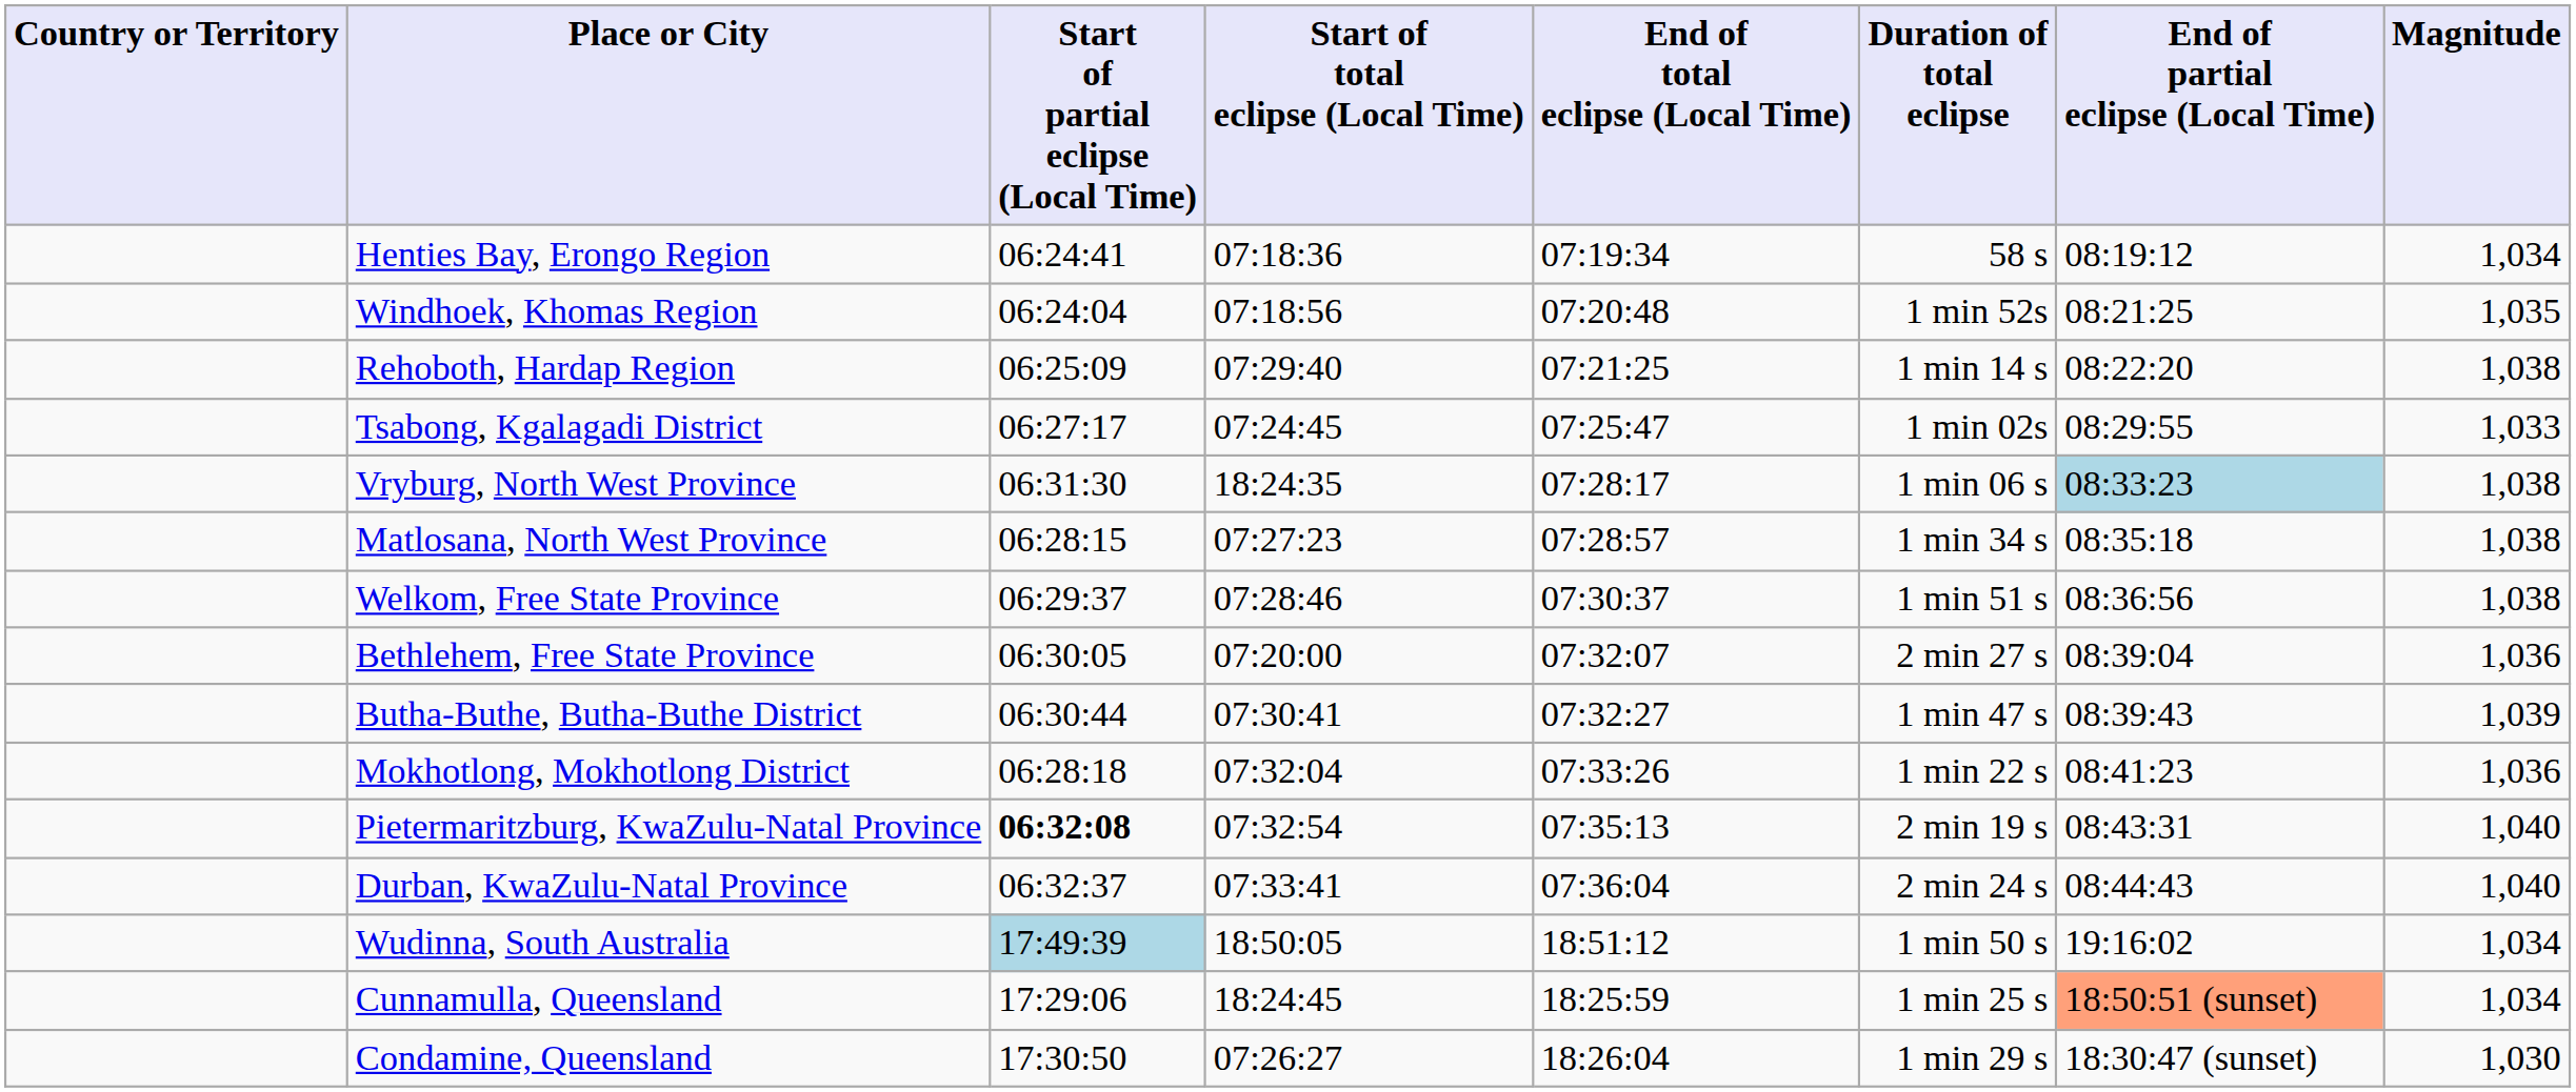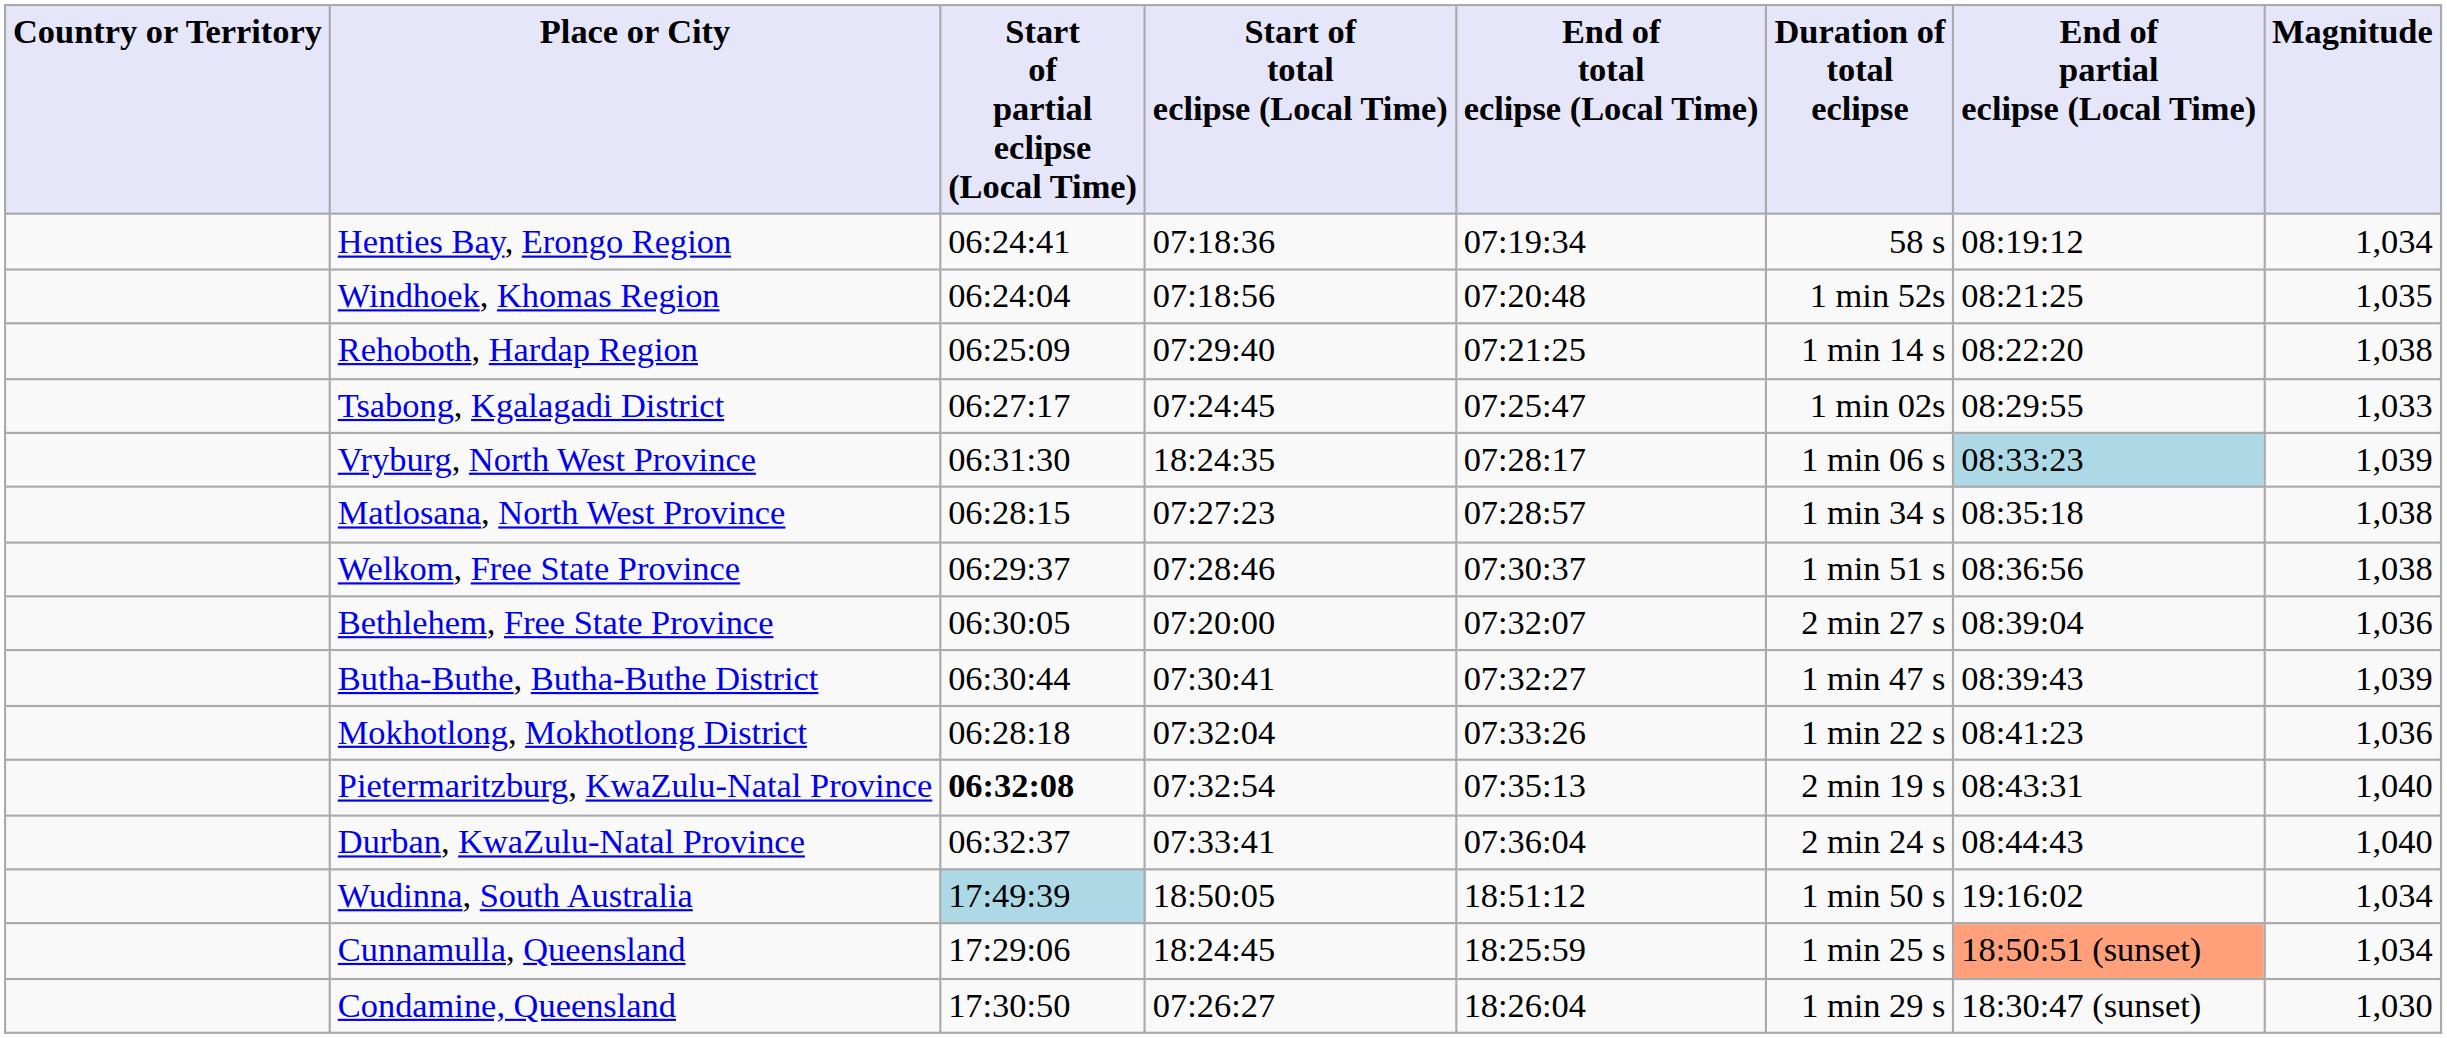 <table class="wikitable">
 <tr>
 <th valign="top" style="background:Lavender; color:Black">Country or Territory</th>
 <th valign="top" style="background:Lavender; color:Black">Place or City</th>
 <th valign="top" style="background:Lavender; color:Black">Start<br>of<br>partial<br>eclipse<br>(Local Time)<br></th>
 <th valign="top" style="background:Lavender; color:Black">Start of<br>total<br>eclipse (Local Time)</th>
 <th valign="top" style="background:Lavender; color:Black">End of<br>total<br>eclipse (Local Time)</th>
 <th valign="top" style="background:Lavender; color:Black">Duration of<br>total<br>eclipse</th>
 <th valign="top" style="background:Lavender; color:Black">End of<br>partial<br>eclipse (Local Time)</th>
 <th valign="top" style="background:Lavender; color:Black">Magnitude</th>
 </tr>
 <tr>
 <td></td>
 <td><a href='#'>Henties Bay</a>, <a href='#'>Erongo Region</a></td>
 <td>06:24:41</td>
 <td>07:18:36</td>
 <td>07:19:34</td>
 <td align="right">58 s</td>
 <td>08:19:12</td>
 <td align="right">1,034</td>
 </tr>
 <tr>
 <td></td>
 <td><a href='#'>Windhoek</a>, <a href='#'>Khomas Region</a></td>
 <td>06:24:04</td>
 <td>07:18:56</td>
 <td>07:20:48</td>
 <td align="right">1 min 52s</td>
 <td>08:21:25</td>
 <td align="right">1,035</td>
 </tr>
 <tr>
 <td></td>
 <td><a href='#'>Rehoboth</a>, <a href='#'>Hardap Region</a></td>
 <td>06:25:09</td>
 <td>07:29:40</td>
 <td>07:21:25</td>
 <td align="right">1 min 14 s</td>
 <td>08:22:20</td>
 <td align="right">1,038</td>
 </tr>
 <tr>
 <td></td>
 <td><a href='#'>Tsabong</a>, <a href='#'>Kgalagadi District</a></td>
 <td>06:27:17</td>
 <td>07:24:45</td>
 <td>07:25:47</td>
 <td align="right">1 min 02s</td>
 <td>08:29:55</td>
 <td align="right">1,033</td>
 </tr>
 <tr>
 <td></td>
 <td><a href='#'>Vryburg</a>, <a href='#'>North West Province</a></td>
 <td>06:31:30</td>
 <td>18:24:35</td>
 <td>07:28:17</td>
 <td align="right">1 min 06 s</td>
 <td style="background: lightblue;">08:33:23</td>
-<td align="right">1,038</td>
+<td align="right">1,039</td>
 </tr>
 <tr>
 <td></td>
 <td><a href='#'> Matlosana</a>, <a href='#'>North West Province</a></td>
 <td>06:28:15</td>
 <td>07:27:23</td>
 <td>07:28:57</td>
 <td align="right">1 min 34 s</td>
 <td>08:35:18</td>
 <td align="right">1,038</td>
 </tr>
 <tr>
 <td></td>
 <td><a href='#'>Welkom</a>, <a href='#'>Free State Province</a></td>
 <td>06:29:37</td>
 <td>07:28:46</td>
 <td>07:30:37</td>
 <td align="right">1 min 51 s</td>
 <td>08:36:56</td>
 <td align="right">1,038</td>
 </tr>
 <tr>
 <td></td>
 <td><a href='#'>Bethlehem</a>, <a href='#'>Free State Province</a></td>
 <td>06:30:05</td>
 <td>07:20:00</td>
 <td>07:32:07</td>
 <td align="right">2 min 27 s</td>
 <td>08:39:04</td>
 <td align="right">1,036</td>
 </tr>
 <tr>
 <td></td>
 <td><a href='#'>Butha-Buthe</a>, <a href='#'>Butha-Buthe District</a></td>
 <td>06:30:44</td>
 <td>07:30:41</td>
 <td>07:32:27</td>
 <td align="right">1 min 47 s</td>
 <td>08:39:43</td>
 <td align="right">1,039</td>
 </tr>
 <tr>
 <td></td>
 <td><a href='#'>Mokhotlong</a>, <a href='#'>Mokhotlong District</a></td>
 <td>06:28:18</td>
 <td>07:32:04</td>
 <td>07:33:26</td>
 <td align="right">1 min 22 s</td>
 <td>08:41:23</td>
 <td align="right">1,036</td>
 </tr>
 <tr>
 <td></td>
 <td><a href='#'>Pietermaritzburg</a>, <a href='#'>KwaZulu-Natal Province</a></td>
 <td><strong>06:32:08</strong></td>
 <td>07:32:54</td>
 <td>07:35:13</td>
 <td align="right">2 min 19 s</td>
 <td>08:43:31</td>
 <td align="right">1,040</td>
 </tr>
 <tr>
 <td></td>
 <td><a href='#'>Durban</a>, <a href='#'>KwaZulu-Natal Province</a></td>
 <td>06:32:37</td>
 <td>07:33:41</td>
 <td>07:36:04</td>
 <td align="right">2 min 24 s</td>
 <td>08:44:43</td>
 <td align="right">1,040</td>
 </tr>
 <tr>
 <td></td>
 <td><a href='#'>Wudinna</a>, <a href='#'>South Australia</a></td>
 <td style="background: lightblue;">17:49:39</td>
 <td>18:50:05</td>
 <td>18:51:12</td>
 <td align="right">1 min 50 s</td>
 <td>19:16:02</td>
 <td align="right">1,034</td>
 </tr>
 <tr>
 <td></td>
 <td><a href='#'>Cunnamulla</a>, <a href='#'>Queensland</a></td>
 <td>17:29:06</td>
 <td>18:24:45</td>
 <td>18:25:59</td>
 <td align="right">1 min 25 s</td>
 <td style="background: lightsalmon;">18:50:51 (sunset)</td>
 <td align="right">1,034</td>
 </tr>
 <tr>
 <td></td>
 <td><a href='#'>Condamine, Queensland</a></td>
 <td>17:30:50</td>
 <td>07:26:27</td>
 <td>18:26:04</td>
 <td align="right">1 min 29 s</td>
 <td>18:30:47 (sunset)</td>
 <td align="right">1,030</td>
 </tr>
 </table>
